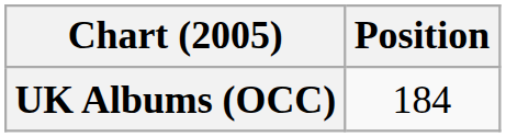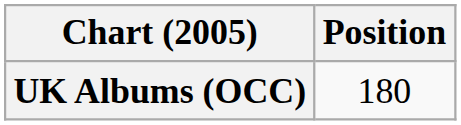 <table class="wikitable plainrowheaders" style="text-align:center">
 <tr>
 <th>Chart (2005)</th>
 <th>Position</th>
 </tr>
 <tr>
 <th scope="row">UK Albums (OCC)</th>
-<td>184</td>
+<td>180</td>
 </tr>
 </table>
